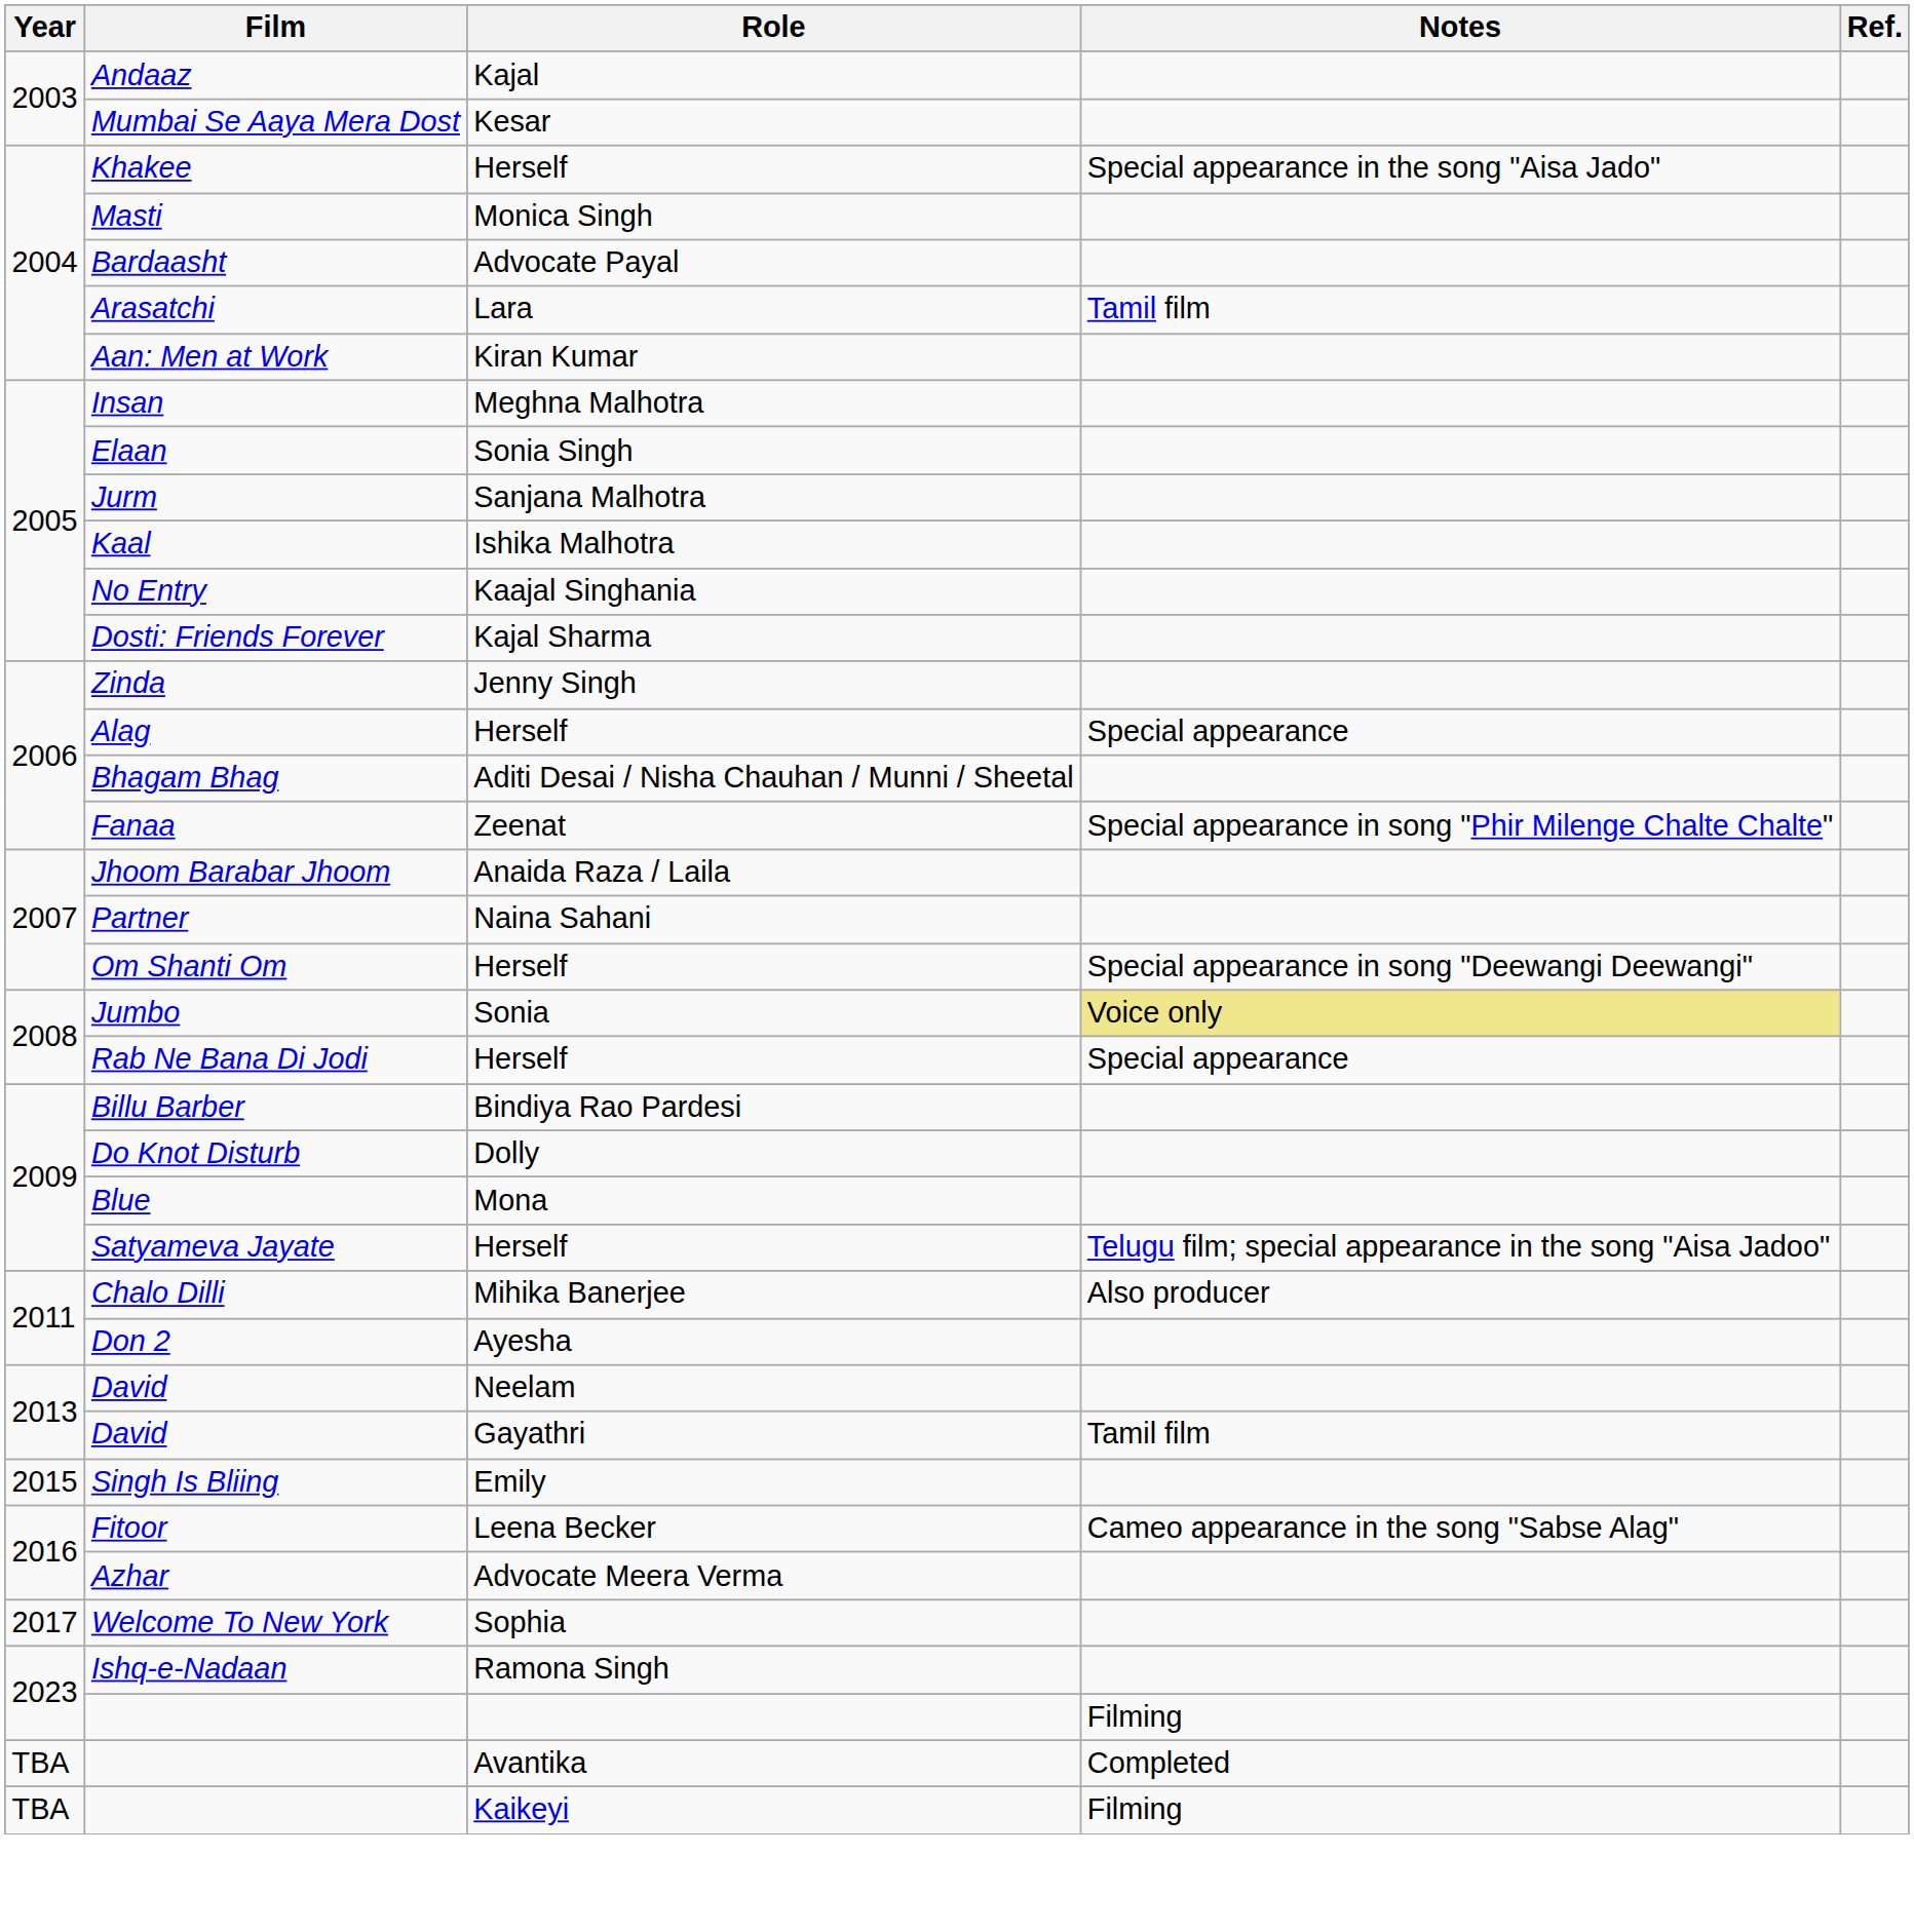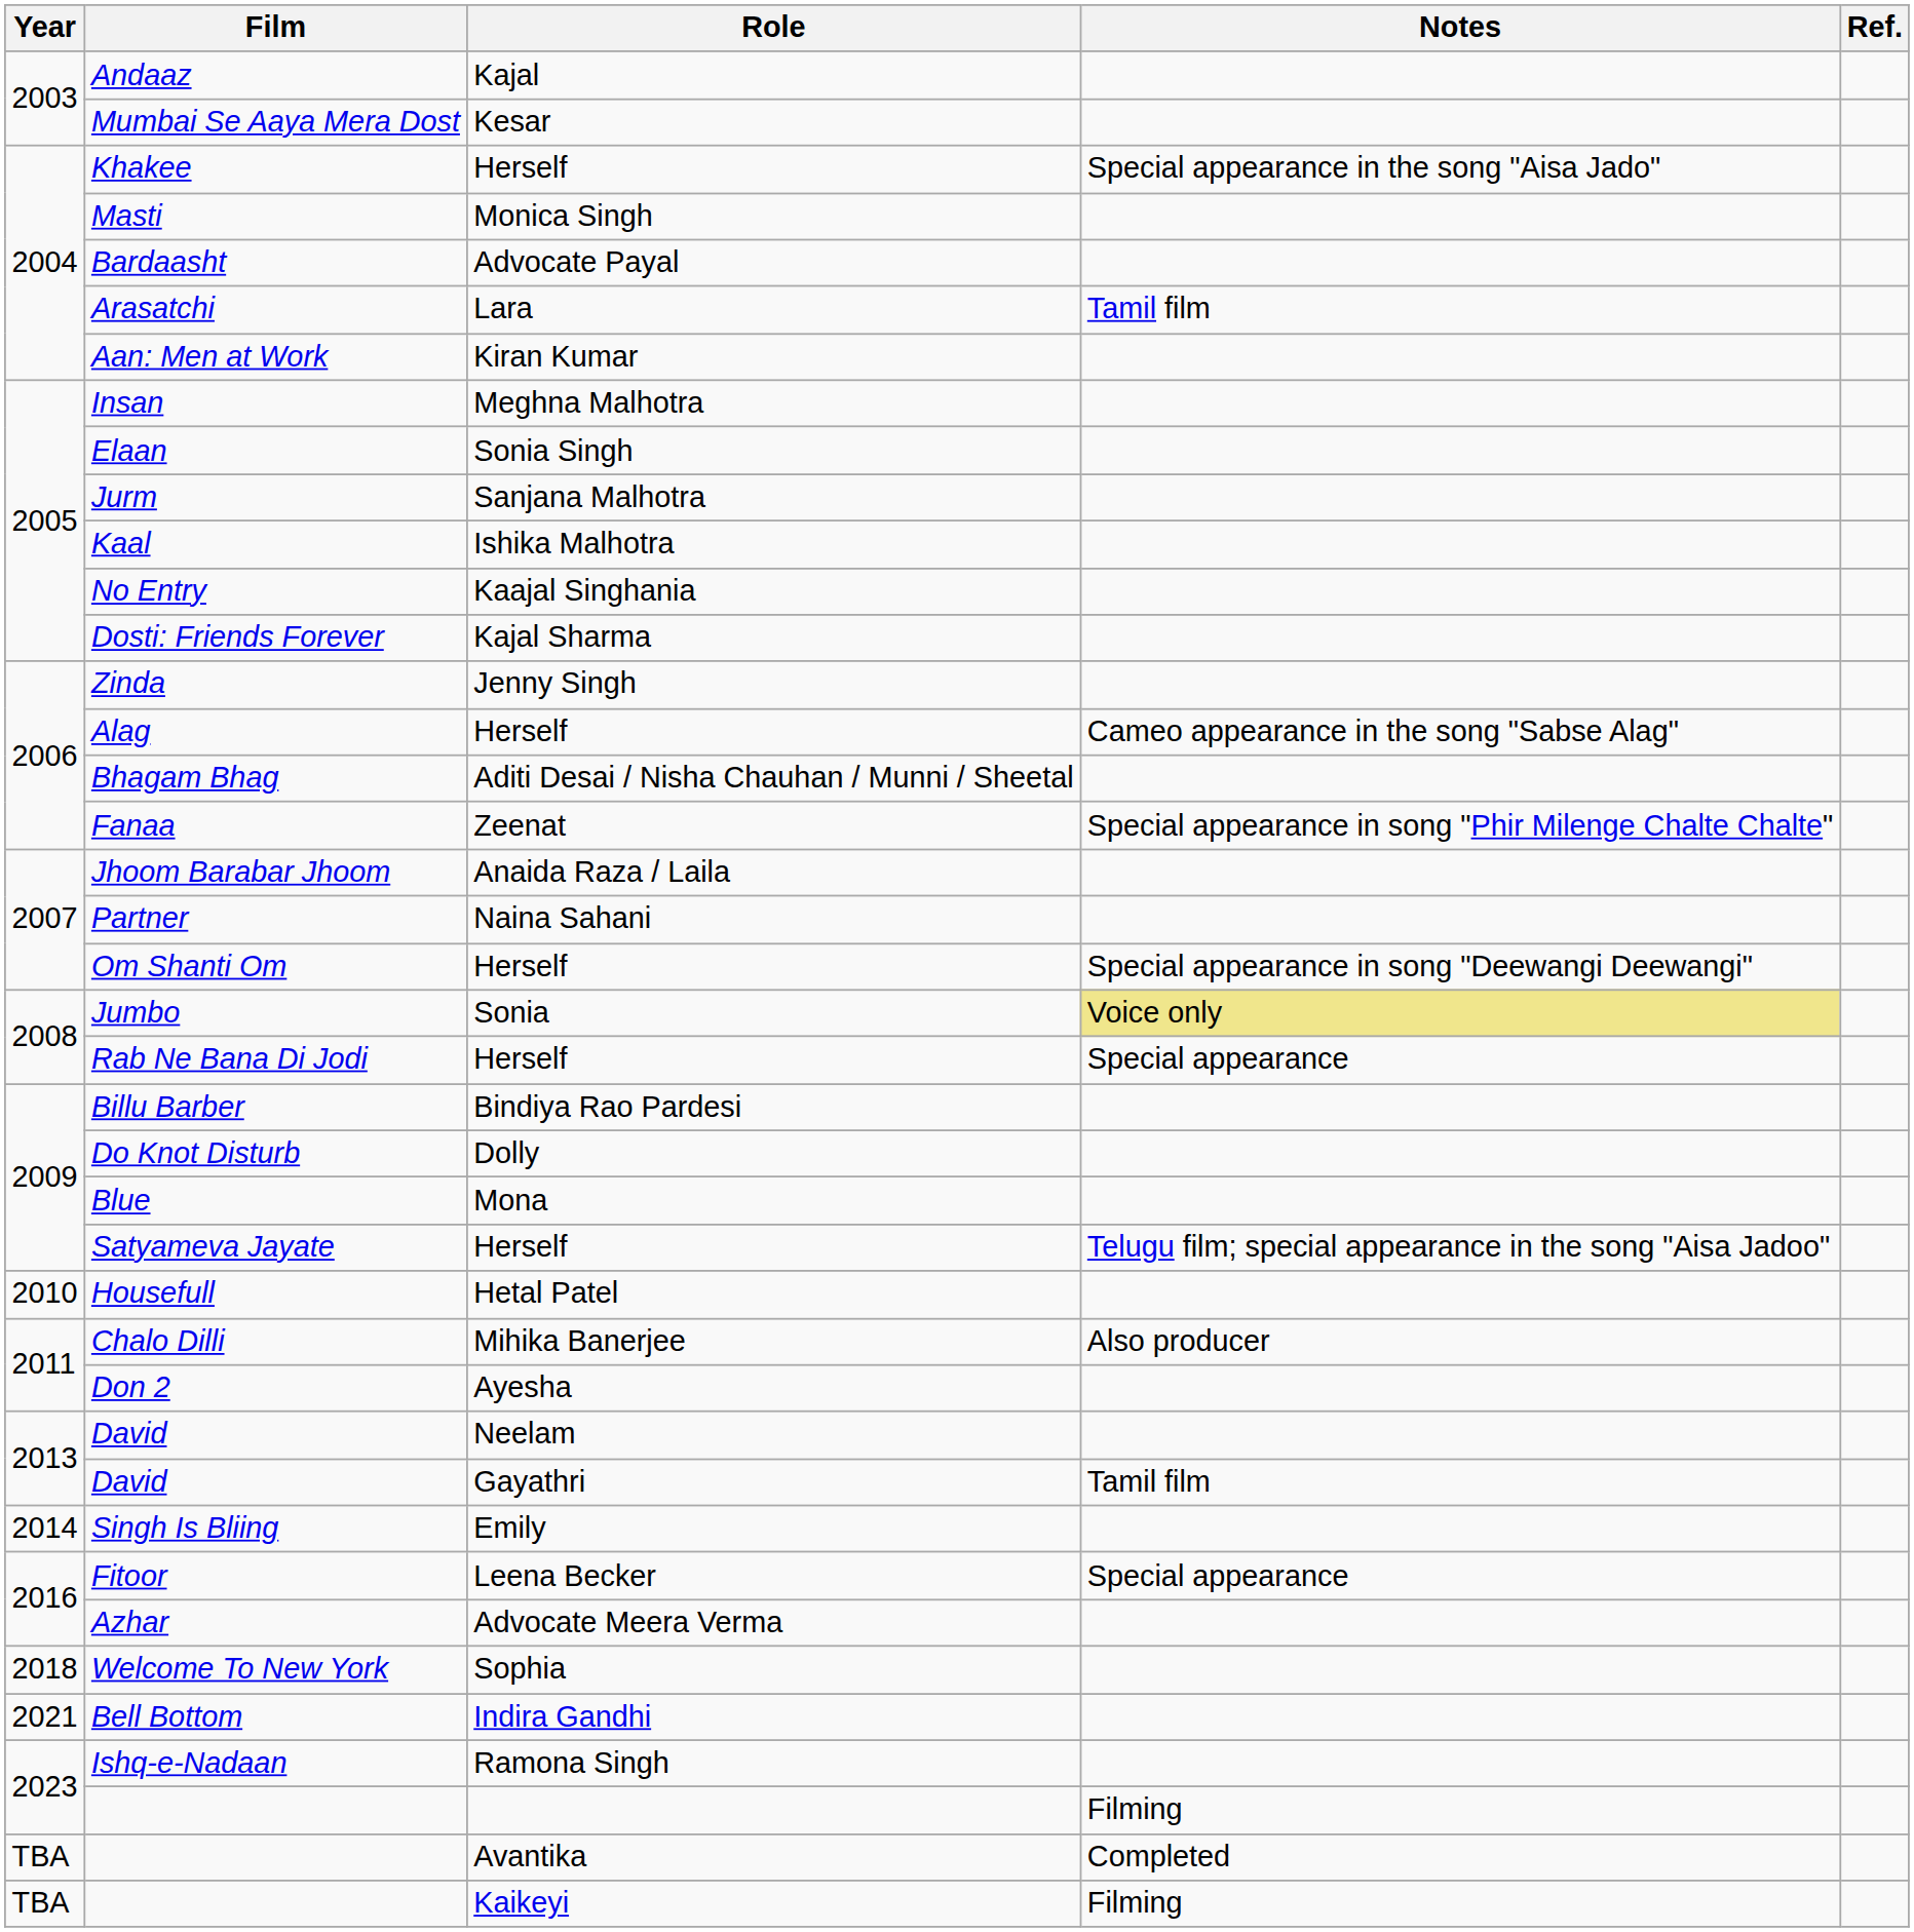 <table class="wikitable sortable">
 <tr>
 <th>Year</th>
 <th>Film</th>
 <th>Role</th>
 <th class="unsortable">Notes</th>
 <th class="unsortable">Ref.</th>
 </tr>
 <tr>
 <td rowspan="2">2003</td>
 <td><em><a href='#'>Andaaz</a></em></td>
 <td>Kajal</td>
 <td></td>
 <td></td>
 </tr>
 <tr>
 <td><em><a href='#'>Mumbai Se Aaya Mera Dost</a></em></td>
 <td>Kesar</td>
 <td></td>
 <td></td>
 </tr>
 <tr>
 <td rowspan="5">2004</td>
 <td><em><a href='#'>Khakee</a></em></td>
 <td>Herself</td>
 <td>Special appearance in the song "Aisa Jado"</td>
 <td></td>
 </tr>
 <tr>
 <td><em><a href='#'>Masti</a></em></td>
 <td>Monica Singh</td>
 <td></td>
 <td></td>
 </tr>
 <tr>
 <td><em><a href='#'>Bardaasht</a></em></td>
 <td>Advocate Payal</td>
 <td></td>
 <td></td>
 </tr>
 <tr>
 <td><em><a href='#'>Arasatchi</a></em></td>
 <td>Lara</td>
 <td><a href='#'>Tamil</a> film</td>
 <td></td>
 </tr>
 <tr>
 <td><em><a href='#'>Aan: Men at Work</a></em></td>
 <td>Kiran Kumar</td>
 <td></td>
 <td></td>
 </tr>
 <tr>
 <td rowspan="6">2005</td>
 <td><em><a href='#'>Insan</a></em></td>
 <td>Meghna Malhotra</td>
 <td></td>
 <td></td>
 </tr>
 <tr>
 <td><em><a href='#'>Elaan</a></em></td>
 <td>Sonia Singh</td>
 <td></td>
 <td></td>
 </tr>
 <tr>
 <td><em><a href='#'>Jurm</a></em></td>
 <td>Sanjana Malhotra</td>
 <td></td>
 <td></td>
 </tr>
 <tr>
 <td><em><a href='#'>Kaal</a></em></td>
 <td>Ishika Malhotra</td>
 <td></td>
 <td></td>
 </tr>
 <tr>
 <td><em><a href='#'>No Entry</a></em></td>
 <td>Kaajal Singhania</td>
 <td></td>
 <td></td>
 </tr>
 <tr>
 <td><em><a href='#'>Dosti: Friends Forever</a></em></td>
 <td>Kajal Sharma</td>
 <td></td>
 <td></td>
 </tr>
 <tr>
 <td rowspan="4">2006</td>
 <td><em><a href='#'>Zinda</a></em></td>
 <td>Jenny Singh</td>
 <td></td>
 <td></td>
 </tr>
 <tr>
 <td><em><a href='#'>Alag</a></em></td>
 <td>Herself</td>
-<td>Special appearance</td>
+<td>Cameo appearance in the song "Sabse Alag"</td>
 <td></td>
 </tr>
 <tr>
 <td><em><a href='#'>Bhagam Bhag</a></em></td>
 <td>Aditi Desai / Nisha Chauhan / Munni / Sheetal</td>
 <td></td>
 <td></td>
 </tr>
 <tr>
 <td><em><a href='#'>Fanaa</a></em></td>
 <td>Zeenat</td>
 <td>Special appearance in song "<a href='#'>Phir Milenge Chalte Chalte</a>"</td>
 <td></td>
 </tr>
 <tr>
 <td rowspan="3">2007</td>
 <td><em><a href='#'>Jhoom Barabar Jhoom</a></em></td>
 <td>Anaida Raza / Laila</td>
 <td></td>
 <td></td>
 </tr>
 <tr>
 <td><em><a href='#'>Partner</a></em></td>
 <td>Naina Sahani</td>
 <td></td>
 <td></td>
 </tr>
 <tr>
 <td><em><a href='#'>Om Shanti Om</a></em></td>
 <td>Herself</td>
 <td>Special appearance in song "Deewangi Deewangi"</td>
 <td></td>
 </tr>
 <tr>
 <td rowspan="2">2008</td>
 <td><em><a href='#'>Jumbo</a></em></td>
 <td>Sonia</td>
 <td style="background: khaki;">Voice only</td>
 <td></td>
 </tr>
 <tr>
 <td><em><a href='#'>Rab Ne Bana Di Jodi</a></em></td>
 <td>Herself</td>
 <td>Special appearance</td>
 <td></td>
 </tr>
 <tr>
 <td rowspan="4">2009</td>
 <td><em><a href='#'>Billu Barber</a></em></td>
 <td>Bindiya Rao Pardesi</td>
 <td></td>
 <td></td>
 </tr>
 <tr>
 <td><em><a href='#'>Do Knot Disturb</a></em></td>
 <td>Dolly</td>
 <td></td>
 <td></td>
 </tr>
 <tr>
 <td><em><a href='#'>Blue</a></em></td>
 <td>Mona</td>
 <td></td>
 <td></td>
 </tr>
 <tr>
 <td><em><a href='#'>Satyameva Jayate</a></em></td>
 <td>Herself</td>
 <td><a href='#'>Telugu</a> film; special appearance in the song "Aisa Jadoo"</td>
 <td></td>
 </tr>
 <tr>
+<td>2010</td>
+<td><em><a href='#'>Housefull</a></em></td>
+<td>Hetal Patel</td>
+<td></td>
+<td></td>
+</tr>
+<tr>
 <td rowspan="2">2011</td>
 <td><em><a href='#'>Chalo Dilli</a></em></td>
 <td>Mihika Banerjee</td>
 <td>Also producer</td>
 <td></td>
 </tr>
 <tr>
 <td><em><a href='#'>Don 2</a></em></td>
 <td>Ayesha</td>
 <td></td>
 <td></td>
 </tr>
 <tr>
 <td rowspan="2">2013</td>
 <td><em><a href='#'>David</a></em></td>
 <td>Neelam</td>
 <td></td>
 <td></td>
 </tr>
 <tr>
 <td><em><a href='#'>David</a></em></td>
 <td>Gayathri</td>
 <td>Tamil film</td>
 <td></td>
 </tr>
 <tr>
-<td>2015</td>
+<td>2014</td>
 <td><em><a href='#'>Singh Is Bliing</a></em></td>
 <td>Emily</td>
 <td></td>
 <td></td>
 </tr>
 <tr>
 <td rowspan="2">2016</td>
 <td><em><a href='#'>Fitoor</a> </em></td>
 <td>Leena Becker</td>
-<td>Cameo appearance in the song "Sabse Alag"</td>
+<td>Special appearance</td>
 <td></td>
 </tr>
 <tr>
 <td><em><a href='#'>Azhar</a></em></td>
 <td>Advocate Meera Verma</td>
 <td></td>
 <td></td>
 </tr>
 <tr>
-<td>2017</td>
+<td>2018</td>
 <td><em><a href='#'>Welcome To New York</a></em></td>
 <td>Sophia</td>
+<td></td>
+<td></td>
+</tr>
+<tr>
+<td>2021</td>
+<td><em><a href='#'>Bell Bottom</a></em></td>
+<td><a href='#'>Indira Gandhi</a></td>
 <td></td>
 <td></td>
 </tr>
 <tr>
 <td rowspan="2">2023</td>
 <td><em><a href='#'>Ishq-e-Nadaan</a></em></td>
 <td>Ramona Singh</td>
 <td></td>
 <td></td>
 </tr>
 <tr>
 <td></td>
 <td></td>
 <td>Filming</td>
 <td></td>
 </tr>
 <tr>
 <td>TBA</td>
 <td></td>
 <td>Avantika</td>
 <td>Completed</td>
 <td></td>
 </tr>
 <tr>
 <td>TBA</td>
 <td></td>
 <td><a href='#'>Kaikeyi</a></td>
 <td>Filming</td>
 <td></td>
 </tr>
 </table>
